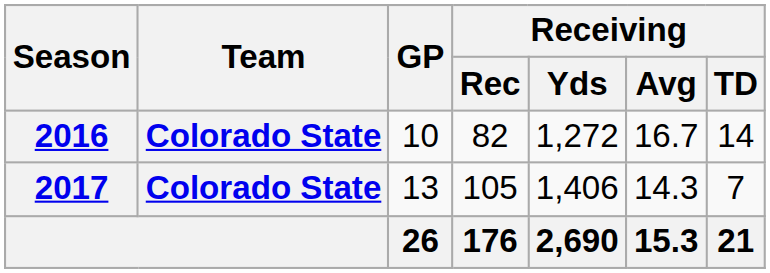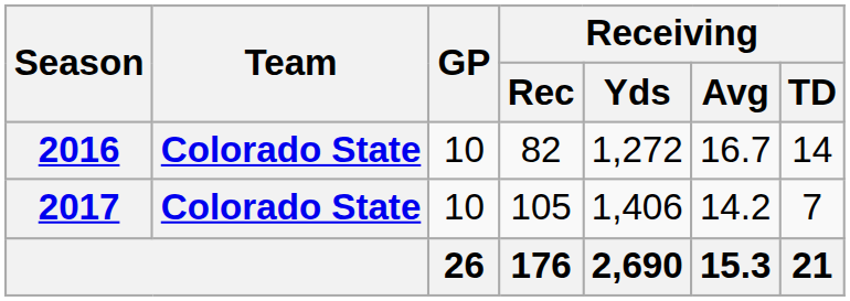 <table class="wikitable" style="text-align:center;">
 <tr>
 <th rowspan="2">Season</th>
 <th rowspan="2">Team</th>
 <th rowspan="2">GP</th>
 <th colspan="4">Receiving</th>
 </tr>
 <tr>
 <th>Rec</th>
 <th>Yds</th>
 <th>Avg</th>
 <th>TD</th>
 </tr>
 <tr>
 <th><a href='#'>2016</a></th>
 <th><a href='#'>Colorado State</a></th>
 <td>10</td>
 <td>82</td>
 <td>1,272</td>
 <td>16.7</td>
 <td>14</td>
 </tr>
 <tr>
 <th><a href='#'>2017</a></th>
 <th><a href='#'>Colorado State</a></th>
-<td>13</td>
+<td>10</td>
 <td>105</td>
 <td>1,406</td>
-<td>14.3</td>
+<td>14.2</td>
 <td>7</td>
 </tr>
 <tr>
 <th colspan="2"></th>
 <th>26</th>
 <th>176</th>
 <th>2,690</th>
 <th>15.3</th>
 <th>21</th>
 </tr>
 </table>
